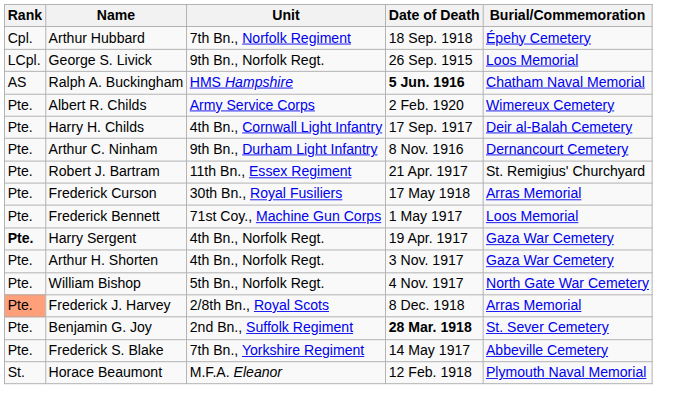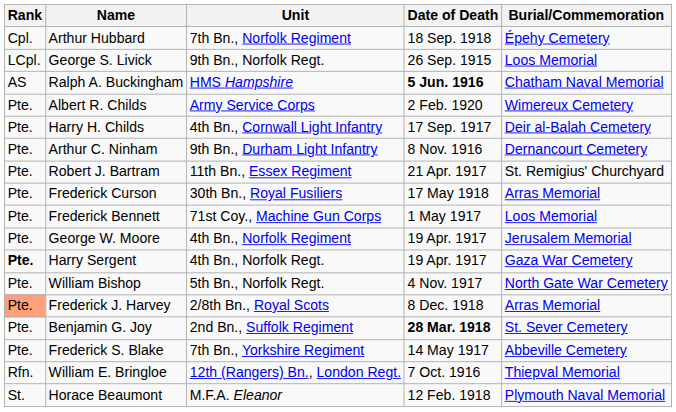 <table class="wikitable">
 <tr>
 <th>Rank</th>
 <th>Name</th>
 <th>Unit</th>
 <th>Date of Death</th>
 <th>Burial/Commemoration</th>
 </tr>
 <tr>
 <td>Cpl.</td>
 <td>Arthur Hubbard</td>
 <td>7th Bn., <a href='#'>Norfolk Regiment</a></td>
 <td>18 Sep. 1918</td>
 <td><a href='#'>Épehy Cemetery</a></td>
 </tr>
 <tr>
 <td>LCpl.</td>
 <td>George S. Livick</td>
 <td>9th Bn., Norfolk Regt.</td>
 <td>26 Sep. 1915</td>
 <td><a href='#'>Loos Memorial</a></td>
 </tr>
 <tr>
 <td>AS</td>
 <td>Ralph A. Buckingham</td>
 <td><a href='#'>HMS <em>Hampshire</em></a></td>
 <td><strong>5 Jun. 1916</strong></td>
 <td><a href='#'>Chatham Naval Memorial</a></td>
 </tr>
 <tr>
 <td>Pte.</td>
 <td>Albert R. Childs</td>
 <td><a href='#'>Army Service Corps</a></td>
 <td>2 Feb. 1920</td>
 <td><a href='#'>Wimereux Cemetery</a></td>
 </tr>
 <tr>
 <td>Pte.</td>
 <td>Harry H. Childs</td>
 <td>4th Bn., <a href='#'>Cornwall Light Infantry</a></td>
 <td>17 Sep. 1917</td>
 <td><a href='#'>Deir al-Balah Cemetery</a></td>
 </tr>
 <tr>
 <td>Pte.</td>
 <td>Arthur C. Ninham</td>
 <td>9th Bn., <a href='#'>Durham Light Infantry</a></td>
 <td>8 Nov. 1916</td>
 <td><a href='#'>Dernancourt Cemetery</a></td>
 </tr>
 <tr>
 <td>Pte.</td>
 <td>Robert J. Bartram</td>
 <td>11th Bn., <a href='#'>Essex Regiment</a></td>
 <td>21 Apr. 1917</td>
 <td>St. Remigius' Churchyard</td>
 </tr>
 <tr>
 <td>Pte.</td>
 <td>Frederick Curson</td>
 <td>30th Bn., <a href='#'>Royal Fusiliers</a></td>
 <td>17 May 1918</td>
 <td><a href='#'>Arras Memorial</a></td>
 </tr>
 <tr>
 <td>Pte.</td>
 <td>Frederick Bennett</td>
 <td>71st Coy., <a href='#'>Machine Gun Corps</a></td>
 <td>1 May 1917</td>
 <td><a href='#'>Loos Memorial</a></td>
 </tr>
 <tr>
+<td>Pte.</td>
+<td>George W. Moore</td>
+<td>4th Bn., <a href='#'>Norfolk Regiment</a></td>
+<td>19 Apr. 1917</td>
+<td><a href='#'>Jerusalem Memorial</a></td>
+</tr>
+<tr>
 <td><strong>Pte.</strong></td>
 <td>Harry Sergent</td>
 <td>4th Bn., Norfolk Regt.</td>
 <td>19 Apr. 1917</td>
-<td><a href='#'>Gaza War Cemetery</a></td>
-</tr>
-<tr>
-<td>Pte.</td>
-<td>Arthur H. Shorten</td>
-<td>4th Bn., Norfolk Regt.</td>
-<td>3 Nov. 1917</td>
 <td><a href='#'>Gaza War Cemetery</a></td>
 </tr>
 <tr>
 <td>Pte.</td>
 <td>William Bishop</td>
 <td>5th Bn., Norfolk Regt.</td>
 <td>4 Nov. 1917</td>
 <td><a href='#'>North Gate War Cemetery</a></td>
 </tr>
 <tr>
 <td style="background: lightsalmon;">Pte.</td>
 <td>Frederick J. Harvey</td>
 <td>2/8th Bn., <a href='#'>Royal Scots</a></td>
 <td>8 Dec. 1918</td>
 <td><a href='#'>Arras Memorial</a></td>
 </tr>
 <tr>
 <td>Pte.</td>
 <td>Benjamin G. Joy</td>
 <td>2nd Bn., <a href='#'>Suffolk Regiment</a></td>
 <td><strong>28 Mar. 1918</strong></td>
 <td><a href='#'>St. Sever Cemetery</a></td>
 </tr>
 <tr>
 <td>Pte.</td>
 <td>Frederick S. Blake</td>
 <td>7th Bn., <a href='#'>Yorkshire Regiment</a></td>
 <td>14 May 1917</td>
 <td><a href='#'>Abbeville Cemetery</a></td>
 </tr>
 <tr>
+<td>Rfn.</td>
+<td>William E. Bringloe</td>
+<td><a href='#'>12th (Rangers) Bn.</a>, <a href='#'>London Regt.</a></td>
+<td>7 Oct. 1916</td>
+<td><a href='#'>Thiepval Memorial</a></td>
+</tr>
+<tr>
 <td>St.</td>
 <td>Horace Beaumont</td>
 <td>M.F.A. <em>Eleanor</em></td>
 <td>12 Feb. 1918</td>
 <td><a href='#'>Plymouth Naval Memorial</a></td>
 </tr>
 </table>
